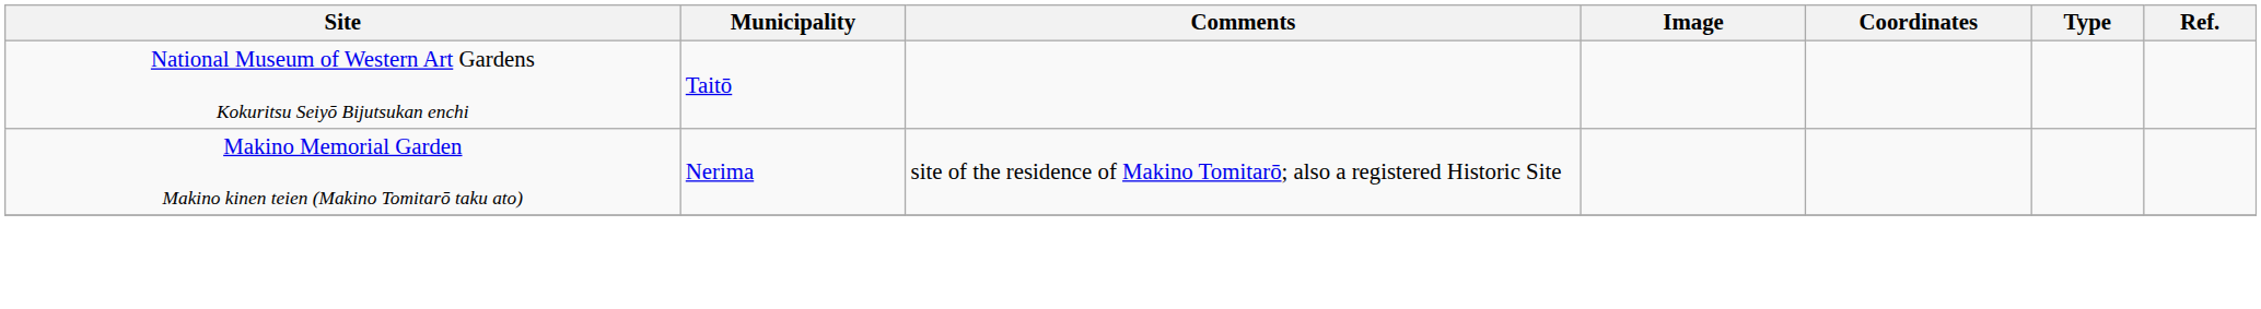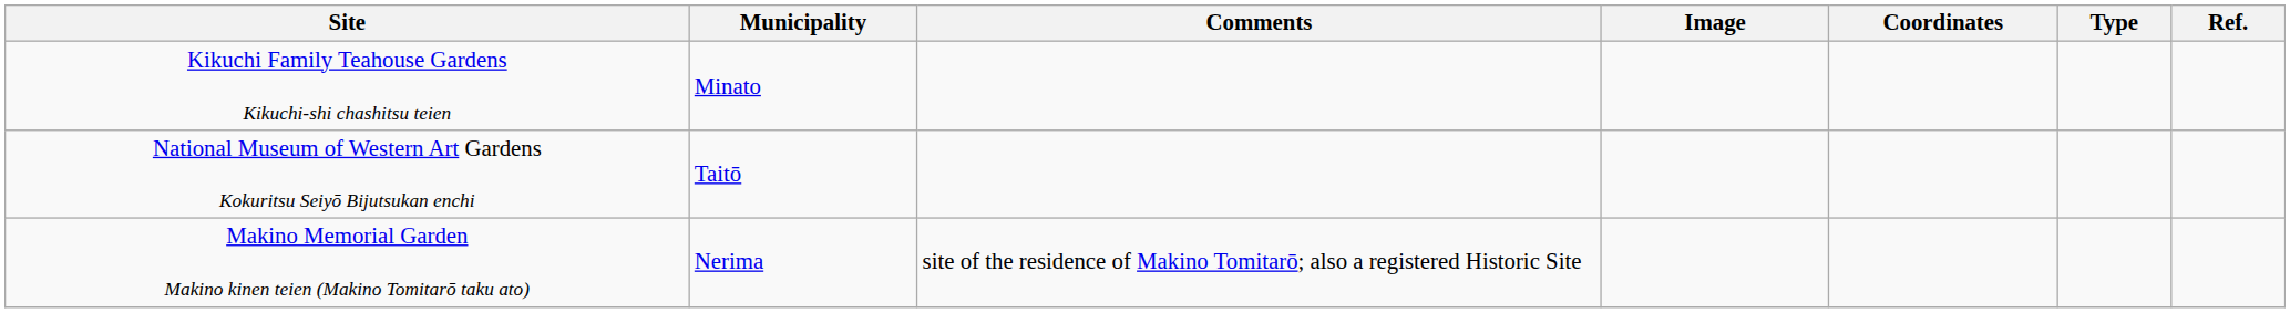 <table class="wikitable sortable"  style="width:100%;">
 <tr>
 <th width="30%" align="left">Site</th>
 <th width="10%" align="left">Municipality</th>
 <th width="30%" align="left" class="unsortable">Comments</th>
 <th width="10%" align="left"  class="unsortable">Image</th>
 <th width="10%" align="left" class="unsortable">Coordinates</th>
 <th width="5%" align="left">Type</th>
 <th width="5%" align="left"  class="unsortable">Ref.</th>
+</tr>
+<tr>
+<td align="center"><a href='#'>Kikuchi Family Teahouse Gardens</a><br><br><small><em>Kikuchi-shi chashitsu teien</em></small></td>
+<td><a href='#'>Minato</a></td>
+<td></td>
+<td></td>
+<td></td>
+<td></td>
+<td></td>
 </tr>
 <tr>
 <td align="center"><a href='#'>National Museum of Western Art</a> Gardens<br><br><small><em>Kokuritsu Seiyō Bijutsukan enchi</em></small></td>
 <td><a href='#'>Taitō</a></td>
 <td></td>
 <td></td>
 <td></td>
 <td></td>
 <td></td>
 </tr>
 <tr>
 <td align="center"><a href='#'>Makino Memorial Garden</a><br><br><small><em>Makino kinen teien (Makino Tomitarō taku ato)</em></small></td>
 <td><a href='#'>Nerima</a></td>
 <td>site of the residence of <a href='#'>Makino Tomitarō</a>; also a registered Historic Site</td>
 <td></td>
 <td></td>
 <td></td>
 <td></td>
 </tr>
 <tr>
 </tr>
 </table>
